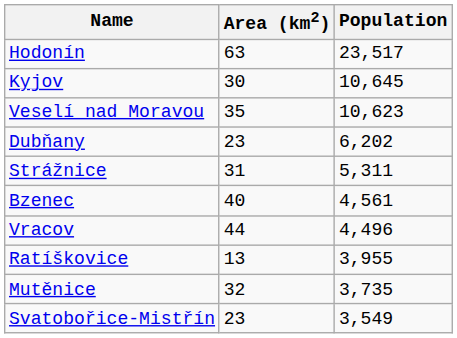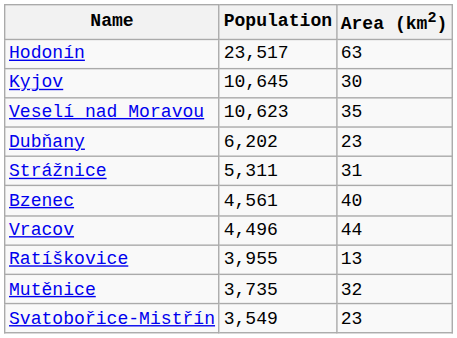 <table class="wikitable sortable">
 <tr>
 <th>Name</th>
+<th>Population</th>
 <th>Area (km<sup>2</sup>)</th>
-<th>Population</th>
 </tr>
 <tr>
 <td><a href='#'>Hodonín</a></td>
+<td>23,517</td>
 <td>63</td>
-<td>23,517</td>
 </tr>
 <tr>
 <td><a href='#'>Kyjov</a></td>
+<td>10,645</td>
 <td>30</td>
-<td>10,645</td>
 </tr>
 <tr>
 <td><a href='#'>Veselí nad Moravou</a></td>
+<td>10,623</td>
 <td>35</td>
-<td>10,623</td>
 </tr>
 <tr>
 <td><a href='#'>Dubňany</a></td>
+<td>6,202</td>
 <td>23</td>
-<td>6,202</td>
 </tr>
 <tr>
 <td><a href='#'>Strážnice</a></td>
+<td>5,311</td>
 <td>31</td>
-<td>5,311</td>
 </tr>
 <tr>
 <td><a href='#'>Bzenec</a></td>
+<td>4,561</td>
 <td>40</td>
-<td>4,561</td>
 </tr>
 <tr>
 <td><a href='#'>Vracov</a></td>
+<td>4,496</td>
 <td>44</td>
-<td>4,496</td>
 </tr>
 <tr>
 <td><a href='#'>Ratíškovice</a></td>
+<td>3,955</td>
 <td>13</td>
-<td>3,955</td>
 </tr>
 <tr>
 <td><a href='#'>Mutěnice</a></td>
+<td>3,735</td>
 <td>32</td>
-<td>3,735</td>
 </tr>
 <tr>
 <td><a href='#'>Svatobořice-Mistřín</a></td>
+<td>3,549</td>
 <td>23</td>
-<td>3,549</td>
 </tr>
 </table>
